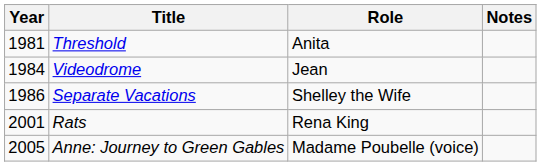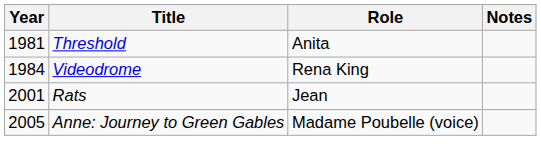 <table class="wikitable sortable">
 <tr>
 <th>Year</th>
 <th>Title</th>
 <th>Role</th>
 <th class="unsortable">Notes</th>
 </tr>
 <tr>
 <td>1981</td>
 <td><em><a href='#'>Threshold</a></em></td>
 <td>Anita</td>
 <td></td>
 </tr>
 <tr>
 <td>1984</td>
 <td><em><a href='#'>Videodrome</a></em></td>
-<td>Jean</td>
-<td></td>
-</tr>
-<tr>
-<td>1986</td>
-<td><em><a href='#'>Separate Vacations</a></em></td>
-<td>Shelley the Wife</td>
+<td>Rena King</td>
 <td></td>
 </tr>
 <tr>
 <td>2001</td>
 <td><em>Rats</em></td>
-<td>Rena King</td>
+<td>Jean</td>
 <td></td>
 </tr>
 <tr>
 <td>2005</td>
 <td><em>Anne: Journey to Green Gables</em></td>
 <td>Madame Poubelle (voice)</td>
 <td></td>
 </tr>
 </table>
